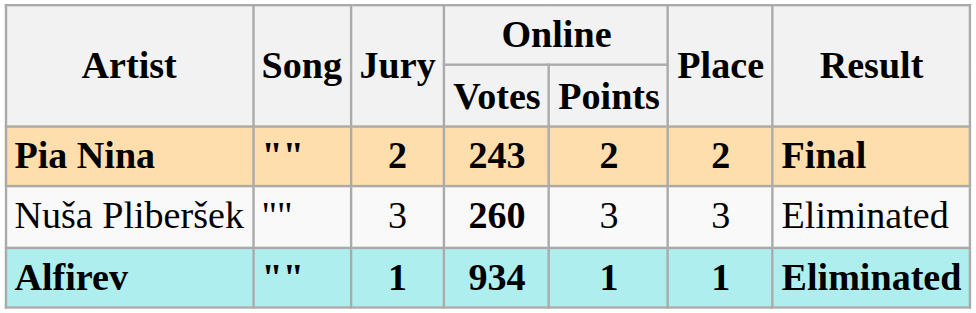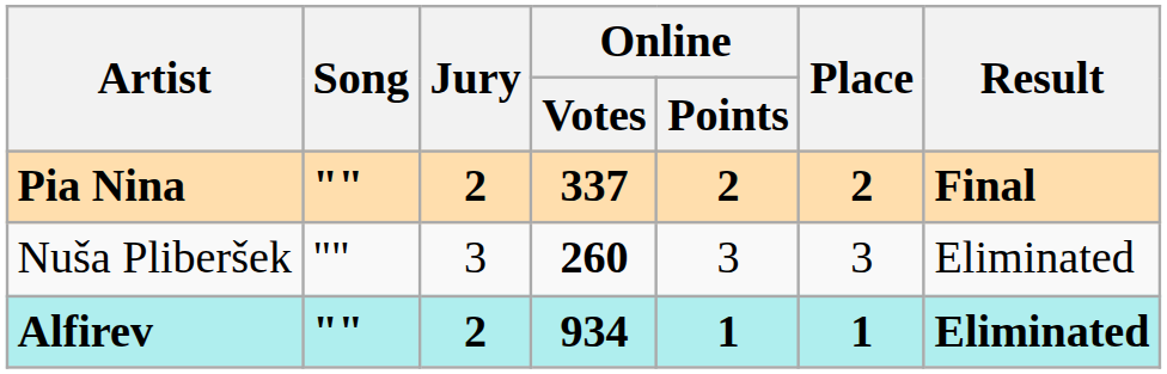 <table class="sortable wikitable" style="margin: 1em auto 1em auto; text-align:center">
 <tr>
 <th scope="col" rowspan="2">Artist</th>
 <th scope="col" rowspan="2">Song</th>
 <th scope="col" rowspan="2">Jury</th>
 <th scope="col" colspan="2">Online</th>
 <th scope="col" rowspan="2">Place</th>
 <th scope="col" rowspan="2">Result</th>
 </tr>
 <tr>
 <th>Votes</th>
 <th>Points</th>
 </tr>
 <tr style="font-weight:bold; background:navajowhite;">
 <td align="left">Pia Nina</td>
 <td align="left">""</td>
 <td>2</td>
-<td>243</td>
+<td>337</td>
 <td>2</td>
 <td>2</td>
 <td align="left">Final</td>
 </tr>
 <tr>
 <td align="left">Nuša Pliberšek</td>
 <td align="left">""</td>
 <td>3</td>
 <td><strong>260</strong></td>
 <td>3</td>
 <td>3</td>
 <td align="left">Eliminated</td>
 </tr>
 <tr style="font-weight:bold; background:paleturquoise;">
 <td align="left">Alfirev</td>
 <td align="left">""</td>
-<td>1</td>
+<td>2</td>
 <td>934</td>
 <td>1</td>
 <td>1</td>
 <td align="left">Eliminated</td>
 </tr>
 </table>
